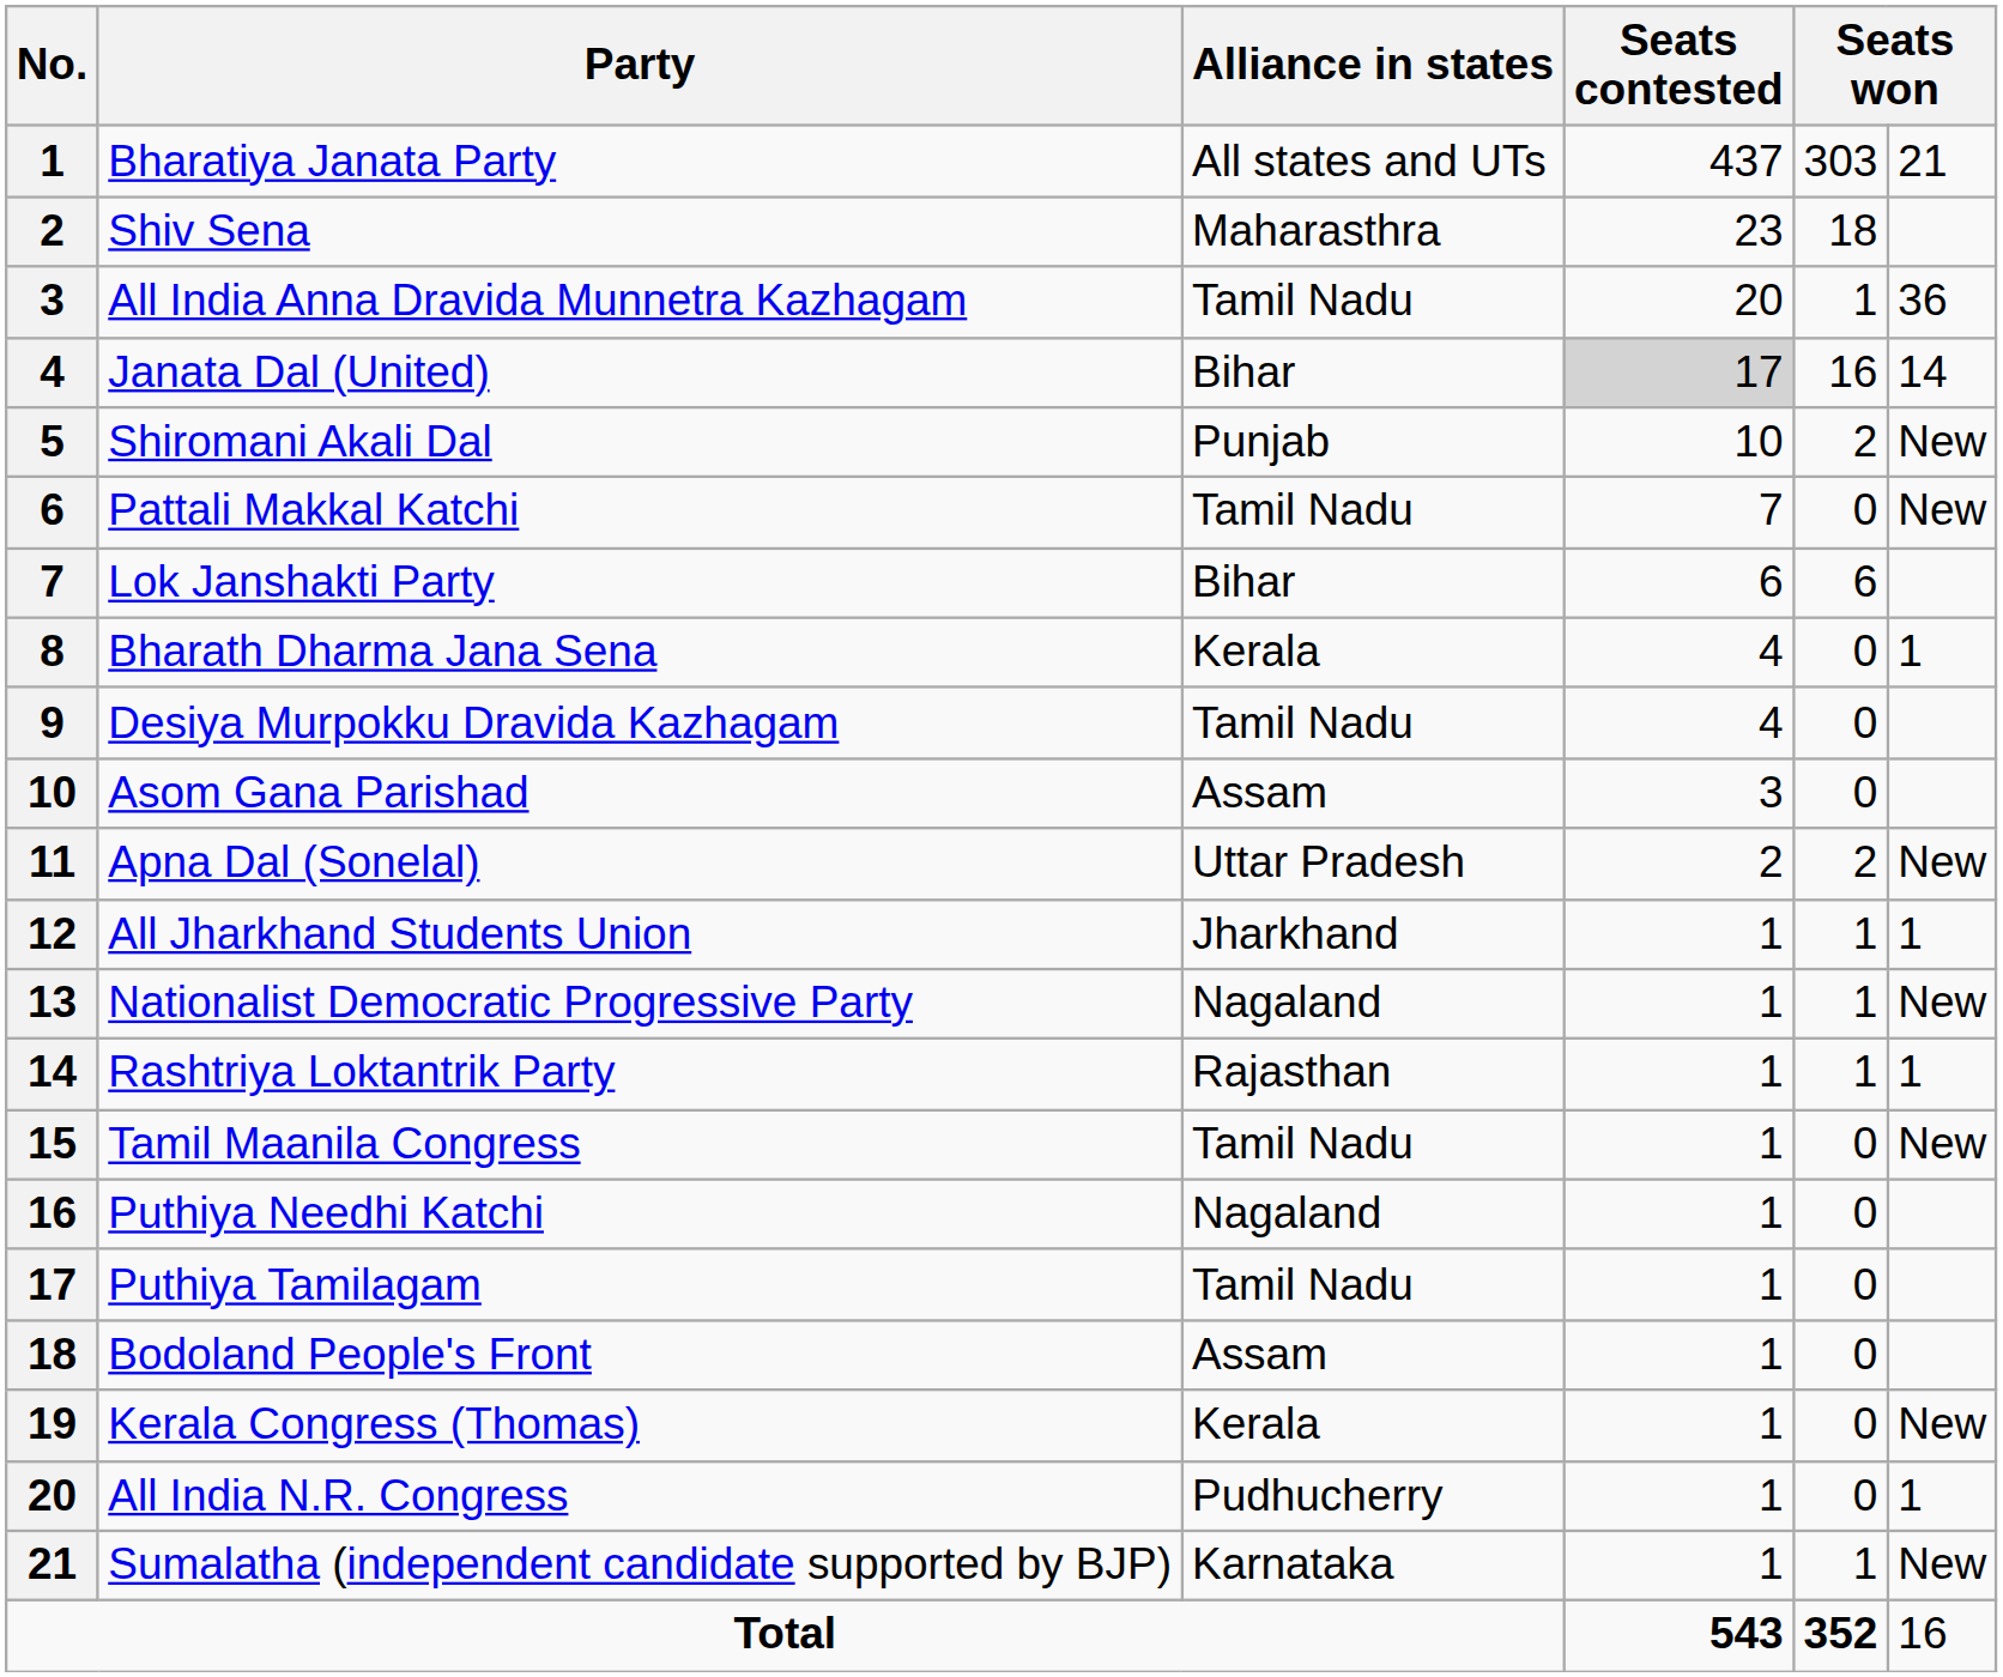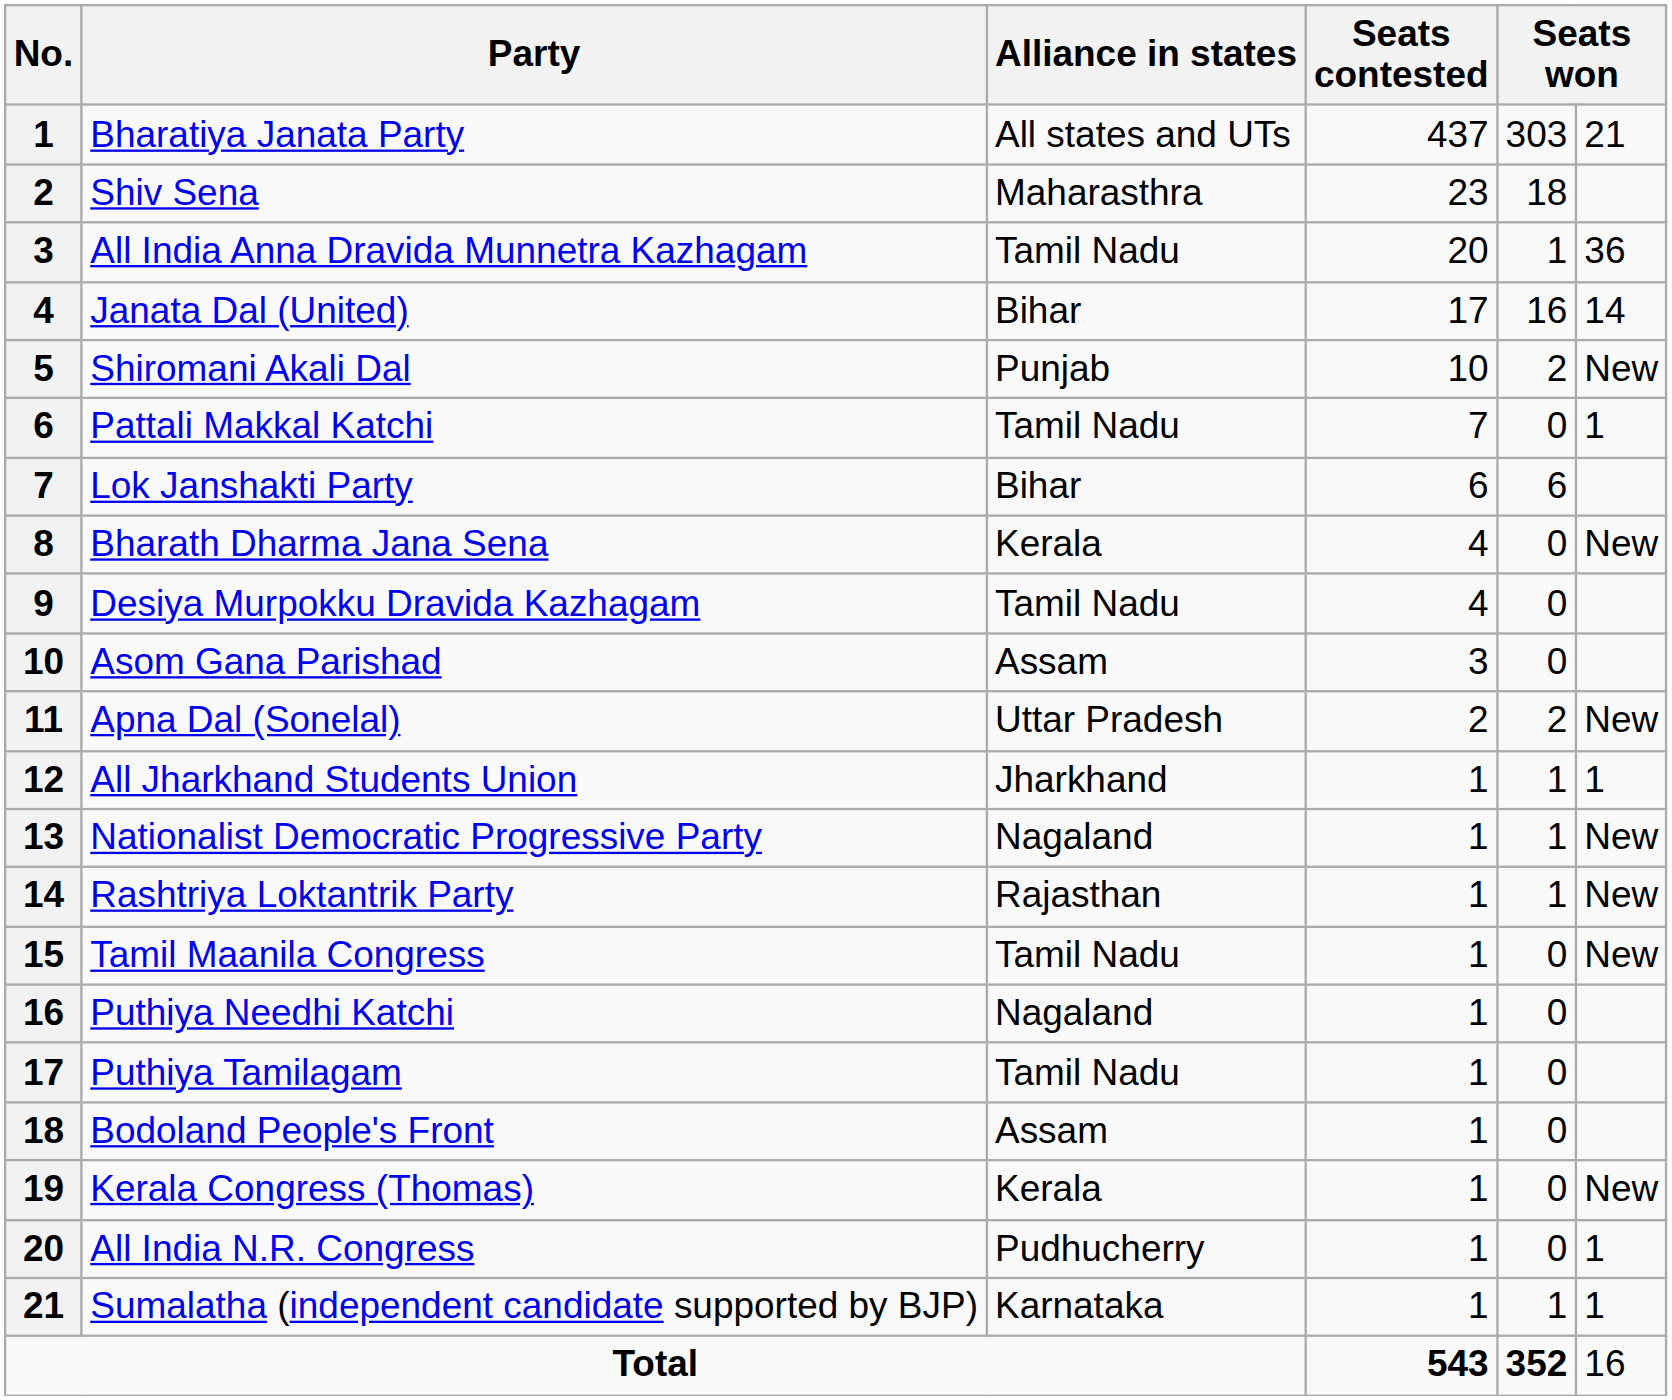 <table class="wikitable sortable" style="border:1px solid black; border:0">
 <tr>
 <th>No.</th>
 <th>Party</th>
 <th>Alliance in states</th>
 <th>Seats <br>contested</th>
 <th colspan="2">Seats <br>won</th>
 </tr>
 <tr>
 <th align="center">1</th>
 <td><a href='#'>Bharatiya Janata Party</a></td>
 <td>All states and UTs</td>
 <td align=right>437</td>
 <td align=right>303</td>
 <td> 21</td>
 </tr>
 <tr>
 <th align="center">2</th>
 <td><a href='#'>Shiv Sena</a></td>
 <td>Maharasthra</td>
 <td align=right>23</td>
 <td align=right>18</td>
 <td></td>
 </tr>
 <tr>
 <th align="center">3</th>
 <td><a href='#'>All India Anna Dravida Munnetra Kazhagam</a></td>
 <td>Tamil Nadu</td>
 <td align=right>20</td>
 <td align=right>1</td>
 <td> 36</td>
 </tr>
 <tr>
 <th align="center">4</th>
 <td><a href='#'>Janata Dal (United)</a></td>
 <td>Bihar</td>
-<td align=right style="background: lightgrey;">17</td>
+<td align=right>17</td>
 <td align=right>16</td>
 <td> 14</td>
 </tr>
 <tr>
 <th align="center">5</th>
 <td><a href='#'>Shiromani Akali Dal</a></td>
 <td>Punjab</td>
 <td align="right">10</td>
 <td align="right">2</td>
 <td>New</td>
 </tr>
 <tr>
 <th align="center">6</th>
 <td><a href='#'>Pattali Makkal Katchi</a></td>
 <td>Tamil Nadu</td>
 <td align="right">7</td>
 <td align="right">0</td>
-<td>New</td>
+<td> 1</td>
 </tr>
 <tr>
 <th align="center">7</th>
 <td><a href='#'>Lok Janshakti Party</a></td>
 <td>Bihar</td>
 <td align="right">6</td>
 <td align="right">6</td>
 <td></td>
 </tr>
 <tr>
 <th align="center">8</th>
 <td><a href='#'>Bharath Dharma Jana Sena</a></td>
 <td>Kerala</td>
 <td align=right>4</td>
 <td align=right>0</td>
-<td> 1</td>
+<td>New</td>
 </tr>
 <tr>
 <th align="center">9</th>
 <td><a href='#'>Desiya Murpokku Dravida Kazhagam</a></td>
 <td>Tamil Nadu</td>
 <td align="right">4</td>
 <td align="right">0</td>
 <td></td>
 </tr>
 <tr>
 <th align="center">10</th>
 <td><a href='#'>Asom Gana Parishad</a></td>
 <td>Assam</td>
 <td align=right>3</td>
 <td align=right>0</td>
 <td></td>
 </tr>
 <tr>
 <th align="center">11</th>
 <td><a href='#'>Apna Dal (Sonelal)</a></td>
 <td>Uttar Pradesh</td>
 <td align=right>2</td>
 <td align=right>2</td>
 <td>New</td>
 </tr>
 <tr>
 <th align="center">12</th>
 <td><a href='#'>All Jharkhand Students Union</a></td>
 <td>Jharkhand</td>
 <td align=right>1</td>
 <td align=right>1</td>
 <td> 1</td>
 </tr>
 <tr>
 <th align="center">13</th>
 <td><a href='#'>Nationalist Democratic Progressive Party</a></td>
 <td>Nagaland</td>
 <td align=right>1</td>
 <td align=right>1</td>
 <td>New</td>
 </tr>
 <tr>
 <th align="center">14</th>
 <td><a href='#'>Rashtriya Loktantrik Party</a></td>
 <td>Rajasthan</td>
 <td align="right">1</td>
 <td align="right">1</td>
-<td> 1</td>
+<td>New</td>
 </tr>
 <tr>
 <th align="center">15</th>
 <td><a href='#'>Tamil Maanila Congress</a></td>
 <td>Tamil Nadu</td>
 <td align="right">1</td>
 <td align="right">0</td>
 <td>New</td>
 </tr>
 <tr>
 <th align="center">16</th>
 <td><a href='#'>Puthiya Needhi Katchi</a></td>
 <td>Nagaland</td>
 <td align="right">1</td>
 <td align="right">0</td>
 <td></td>
 </tr>
 <tr>
 <th align="center">17</th>
 <td><a href='#'>Puthiya Tamilagam</a></td>
 <td>Tamil Nadu</td>
 <td align="right">1</td>
 <td align="right">0</td>
 <td></td>
 </tr>
 <tr>
 <th align="center">18</th>
 <td><a href='#'>Bodoland People's Front</a></td>
 <td>Assam</td>
 <td align="right">1</td>
 <td align="right">0</td>
 <td></td>
 </tr>
 <tr>
 <th align="center">19</th>
 <td><a href='#'>Kerala Congress (Thomas)</a></td>
 <td>Kerala</td>
 <td align="right">1</td>
 <td align="right">0</td>
 <td>New</td>
 </tr>
 <tr>
 <th align="center">20</th>
 <td><a href='#'>All India N.R. Congress</a></td>
 <td>Pudhucherry</td>
 <td align="right">1</td>
 <td align="right">0</td>
 <td> 1</td>
 </tr>
 <tr>
 <th align="center">21</th>
 <td><a href='#'>Sumalatha</a> (<a href='#'>independent candidate</a> supported by BJP)</td>
 <td>Karnataka</td>
 <td align=right>1</td>
 <td align=right>1</td>
-<td>New</td>
+<td> 1</td>
 </tr>
 <tr>
 <td colspan="3" align="center"><strong>Total</strong></td>
 <td align=right><strong>543</strong></td>
 <td align=right><strong>352</strong></td>
 <td> 16</td>
 </tr>
 </table>
